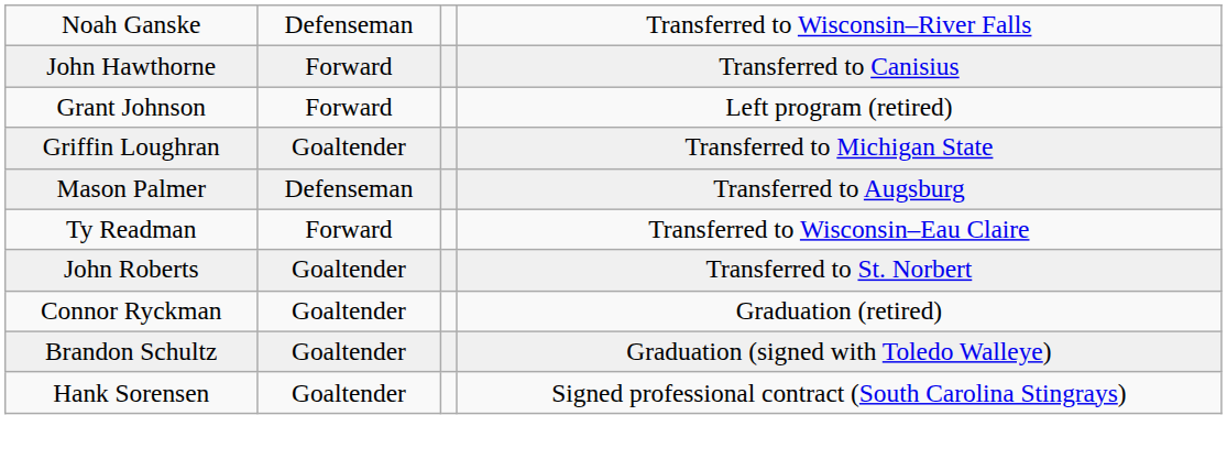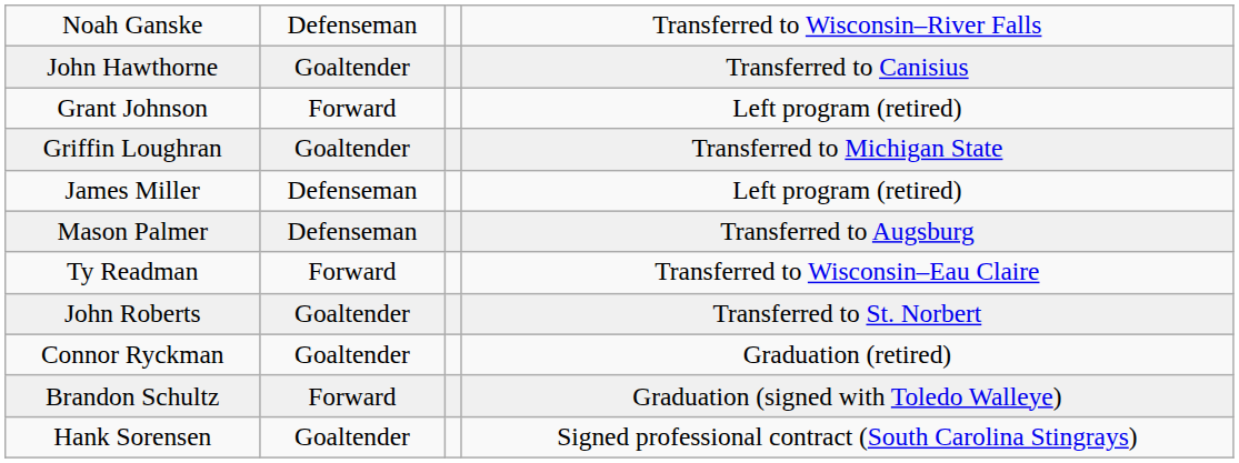 <table class="wikitable" width="60%">
 <tr align="center" bgcolor="">
 <td>Noah Ganske</td>
 <td>Defenseman</td>
 <td></td>
 <td>Transferred to <a href='#'>Wisconsin–River Falls</a></td>
 </tr>
 <tr align="center" bgcolor="f0f0f0">
 <td>John Hawthorne</td>
-<td>Forward</td>
+<td>Goaltender</td>
 <td></td>
 <td>Transferred to <a href='#'>Canisius</a></td>
 </tr>
 <tr align="center" bgcolor="">
 <td>Grant Johnson</td>
 <td>Forward</td>
 <td></td>
 <td>Left program (retired)</td>
 </tr>
 <tr align="center" bgcolor="f0f0f0">
 <td>Griffin Loughran</td>
 <td>Goaltender</td>
 <td></td>
 <td>Transferred to <a href='#'>Michigan State</a></td>
+</tr>
+<tr align="center" bgcolor="">
+<td>James Miller</td>
+<td>Defenseman</td>
+<td></td>
+<td>Left program (retired)</td>
 </tr>
 <tr align="center" bgcolor="f0f0f0">
 <td>Mason Palmer</td>
 <td>Defenseman</td>
 <td></td>
 <td>Transferred to <a href='#'>Augsburg</a></td>
 </tr>
 <tr align="center" bgcolor="">
 <td>Ty Readman</td>
 <td>Forward</td>
 <td></td>
 <td>Transferred to <a href='#'>Wisconsin–Eau Claire</a></td>
 </tr>
 <tr align="center" bgcolor="f0f0f0">
 <td>John Roberts</td>
 <td>Goaltender</td>
 <td></td>
 <td>Transferred to <a href='#'>St. Norbert</a></td>
 </tr>
 <tr align="center" bgcolor="">
 <td>Connor Ryckman</td>
 <td>Goaltender</td>
 <td></td>
 <td>Graduation (retired)</td>
 </tr>
 <tr align="center" bgcolor="f0f0f0">
 <td>Brandon Schultz</td>
-<td>Goaltender</td>
+<td>Forward</td>
 <td></td>
 <td>Graduation (signed with <a href='#'>Toledo Walleye</a>)</td>
 </tr>
 <tr align="center" bgcolor="">
 <td>Hank Sorensen</td>
 <td>Goaltender</td>
 <td></td>
 <td>Signed professional contract (<a href='#'>South Carolina Stingrays</a>)</td>
 </tr>
 </table>
